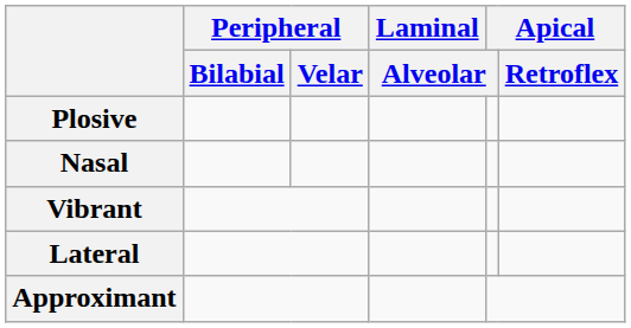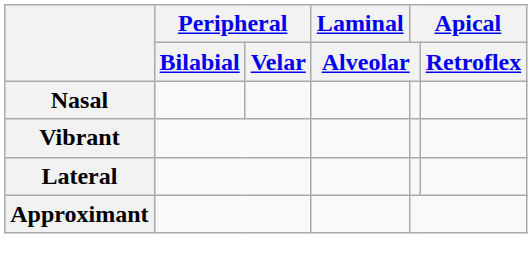 <table class="wikitable" style="text-align:center;">
 <tr>
 <th rowspan=2></th>
 <th colspan=2><a href='#'>Peripheral</a></th>
 <th><a href='#'>Laminal</a></th>
 <th colspan=2><a href='#'>Apical</a></th>
 </tr>
 <tr>
 <th><a href='#'>Bilabial</a></th>
 <th><a href='#'>Velar</a></th>
 <th colspan=2><a href='#'>Alveolar</a></th>
 <th><a href='#'>Retroflex</a></th>
-</tr>
-<tr>
-<th>Plosive</th>
-<td> </td>
-<td> </td>
-<td> </td>
-<td> </td>
-<td> </td>
 </tr>
 <tr>
 <th>Nasal</th>
 <td></td>
 <td> </td>
 <td> </td>
 <td></td>
 <td> </td>
 </tr>
 <tr>
 <th>Vibrant</th>
 <td colspan=2></td>
 <td></td>
 <td> </td>
 <td></td>
 </tr>
 <tr>
 <th>Lateral</th>
 <td colspan=2></td>
 <td></td>
 <td></td>
 <td> </td>
 </tr>
 <tr>
 <th>Approximant</th>
 <td colspan=2></td>
 <td> </td>
 <td colspan=2> </td>
 </tr>
 </table>
